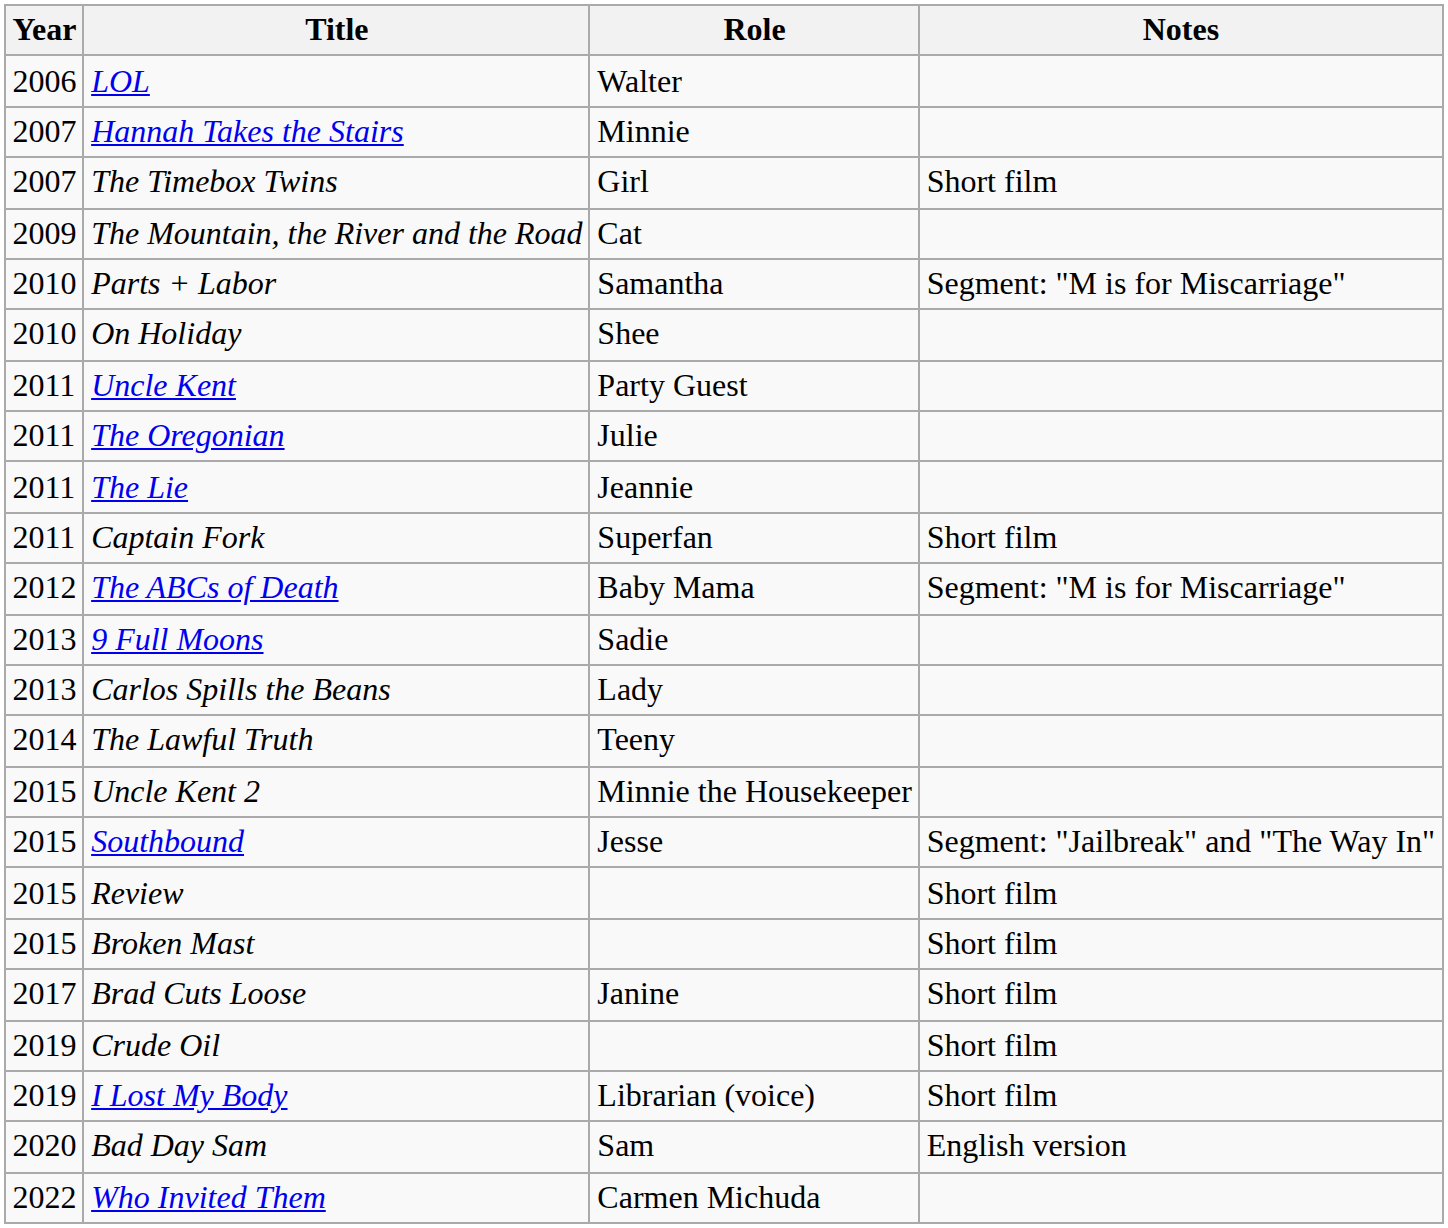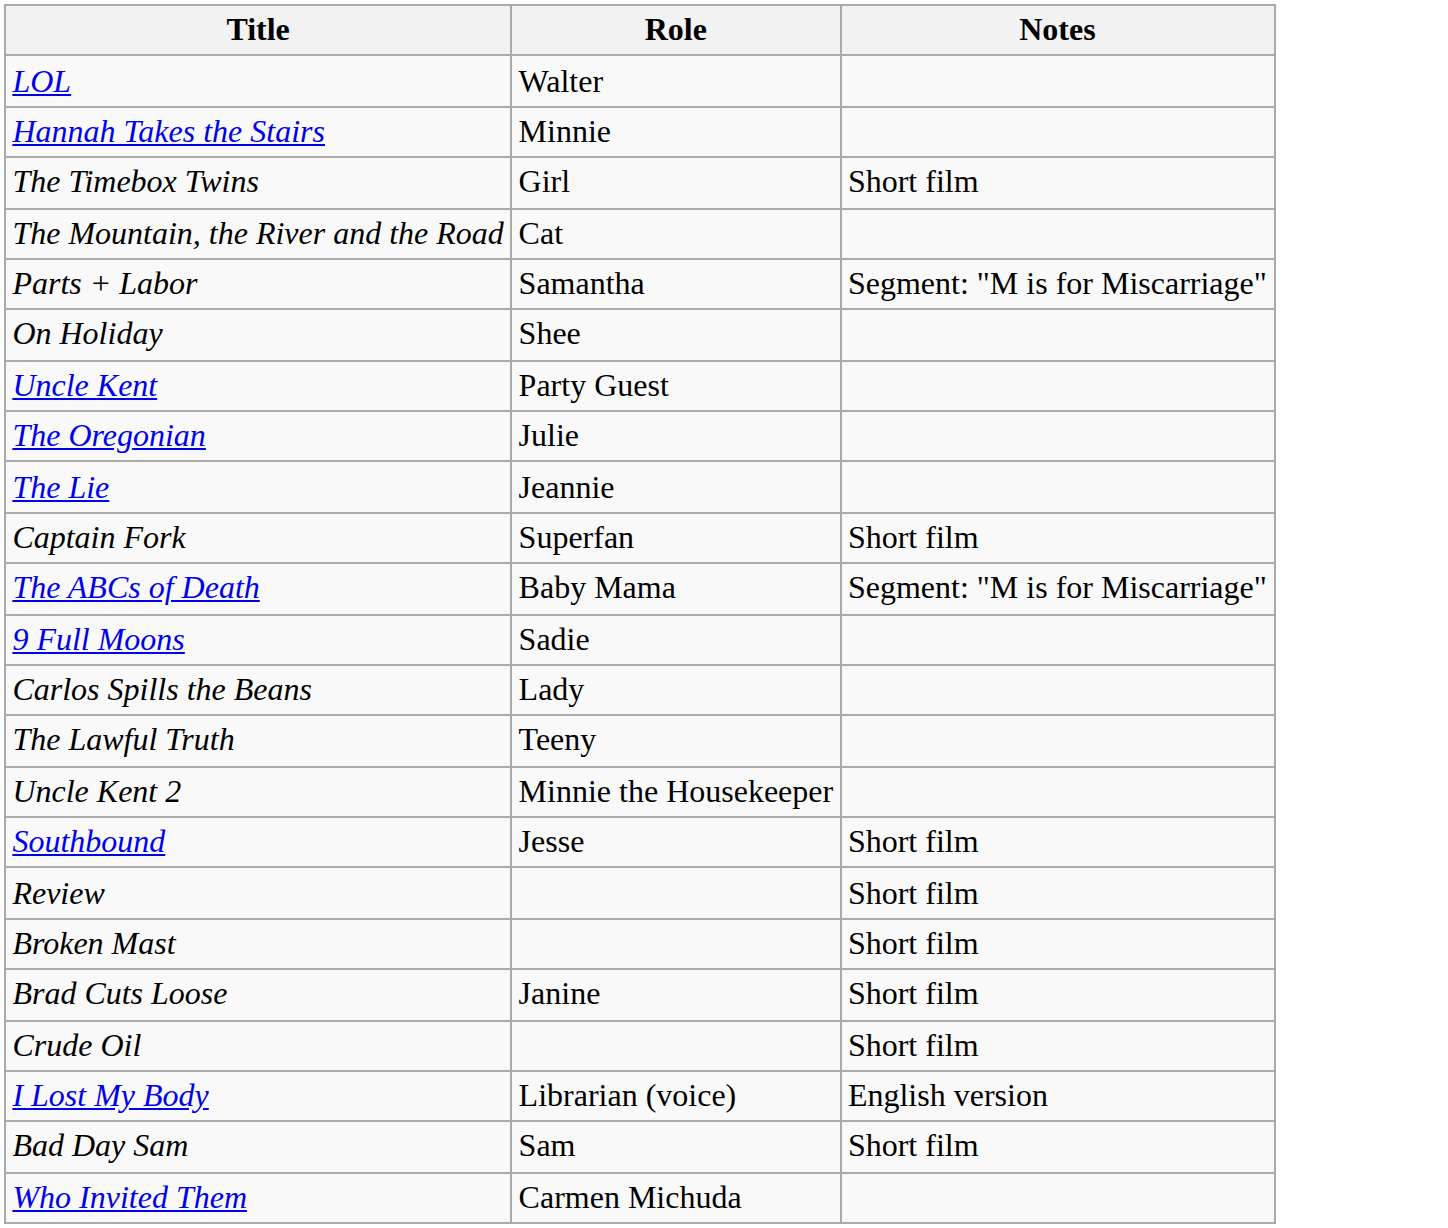 <table class="wikitable sortable">
 <tr>
-<th>Year</th>
 <th>Title</th>
 <th>Role</th>
 <th>Notes</th>
 </tr>
 <tr>
-<td>2006</td>
 <td><em><a href='#'>LOL</a></em></td>
 <td>Walter</td>
 <td></td>
 </tr>
 <tr>
-<td>2007</td>
 <td><em><a href='#'>Hannah Takes the Stairs</a></em></td>
 <td>Minnie</td>
 <td></td>
 </tr>
 <tr>
-<td>2007</td>
 <td><em>The Timebox Twins</em></td>
 <td>Girl</td>
 <td>Short film</td>
 </tr>
 <tr>
-<td>2009</td>
 <td><em>The Mountain, the River and the Road</em></td>
 <td>Cat</td>
 <td></td>
 </tr>
 <tr>
-<td>2010</td>
 <td><em>Parts + Labor</em></td>
 <td>Samantha</td>
 <td>Segment: "M is for Miscarriage"</td>
 </tr>
 <tr>
-<td>2010</td>
 <td><em>On Holiday</em></td>
 <td>Shee</td>
 <td></td>
 </tr>
 <tr>
-<td>2011</td>
 <td><em><a href='#'>Uncle Kent</a></em></td>
 <td>Party Guest</td>
 <td></td>
 </tr>
 <tr>
-<td>2011</td>
 <td><em><a href='#'>The Oregonian</a></em></td>
 <td>Julie</td>
 <td></td>
 </tr>
 <tr>
-<td>2011</td>
 <td><em><a href='#'>The Lie</a></em></td>
 <td>Jeannie</td>
 <td></td>
 </tr>
 <tr>
-<td>2011</td>
 <td><em>Captain Fork</em></td>
 <td>Superfan</td>
 <td>Short film</td>
 </tr>
 <tr>
-<td>2012</td>
 <td><em><a href='#'>The ABCs of Death</a></em></td>
 <td>Baby Mama</td>
 <td>Segment: "M is for Miscarriage"</td>
 </tr>
 <tr>
-<td>2013</td>
 <td><em><a href='#'>9 Full Moons</a></em></td>
 <td>Sadie</td>
 <td></td>
 </tr>
 <tr>
-<td>2013</td>
 <td><em>Carlos Spills the Beans</em></td>
 <td>Lady</td>
 <td></td>
 </tr>
 <tr>
-<td>2014</td>
 <td><em>The Lawful Truth</em></td>
 <td>Teeny</td>
 <td></td>
 </tr>
 <tr>
-<td>2015</td>
 <td><em>Uncle Kent 2</em></td>
 <td>Minnie the Housekeeper</td>
 <td></td>
 </tr>
 <tr>
-<td>2015</td>
 <td><em><a href='#'>Southbound</a></em></td>
 <td>Jesse</td>
-<td>Segment: "Jailbreak" and "The Way In"</td>
+<td>Short film</td>
 </tr>
 <tr>
-<td>2015</td>
 <td><em>Review</em></td>
 <td></td>
 <td>Short film</td>
 </tr>
 <tr>
-<td>2015</td>
 <td><em>Broken Mast</em></td>
 <td></td>
 <td>Short film</td>
 </tr>
 <tr>
-<td>2017</td>
 <td><em>Brad Cuts Loose</em></td>
 <td>Janine</td>
 <td>Short film</td>
 </tr>
 <tr>
-<td>2019</td>
 <td><em>Crude Oil</em></td>
 <td></td>
 <td>Short film</td>
 </tr>
 <tr>
-<td>2019</td>
 <td><em><a href='#'>I Lost My Body</a></em></td>
 <td>Librarian (voice)</td>
+<td>English version</td>
+</tr>
+<tr>
+<td><em>Bad Day Sam</em></td>
+<td>Sam</td>
 <td>Short film</td>
 </tr>
 <tr>
-<td>2020</td>
-<td><em>Bad Day Sam</em></td>
-<td>Sam</td>
-<td>English version</td>
-</tr>
-<tr>
-<td>2022</td>
 <td><em><a href='#'>Who Invited Them</a></em></td>
 <td>Carmen Michuda</td>
 <td></td>
 </tr>
 </table>
